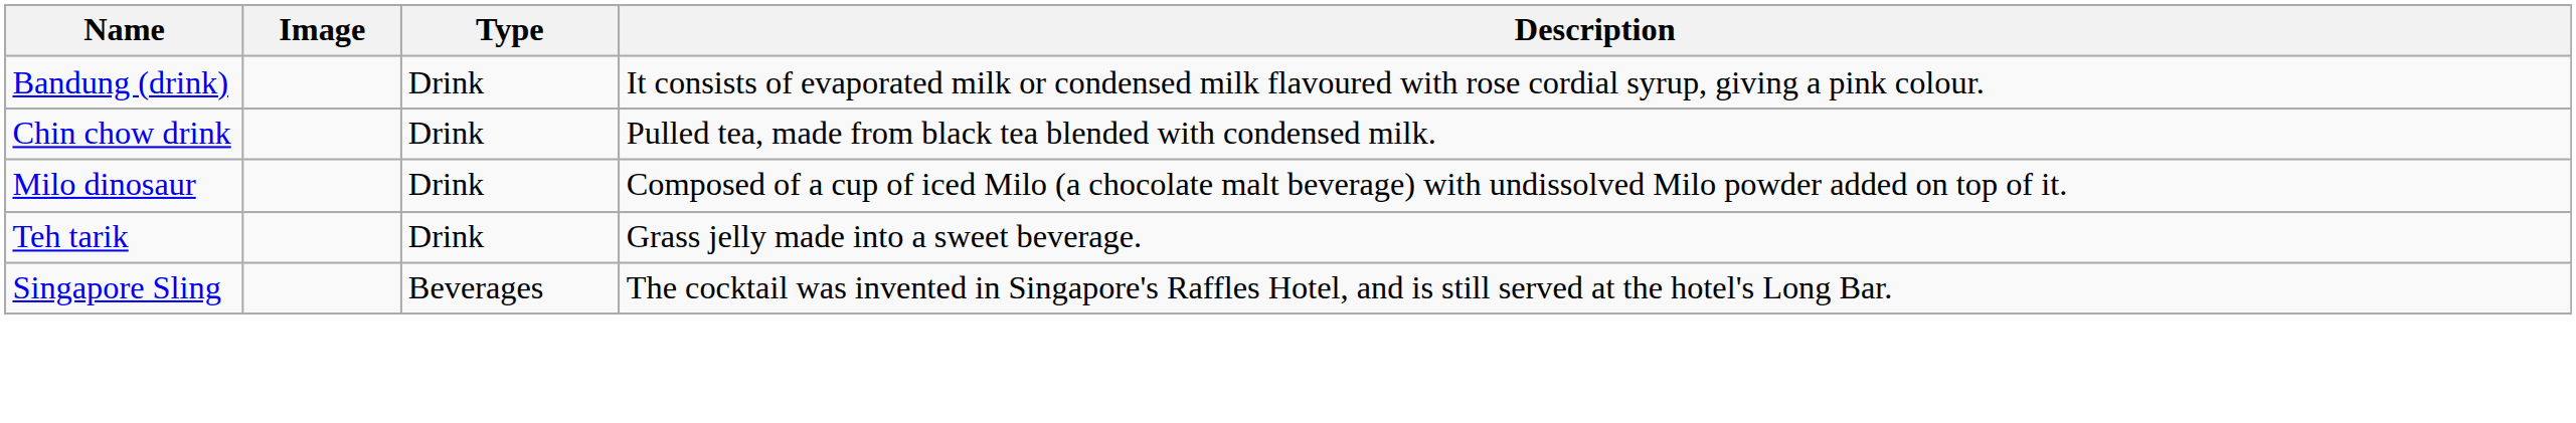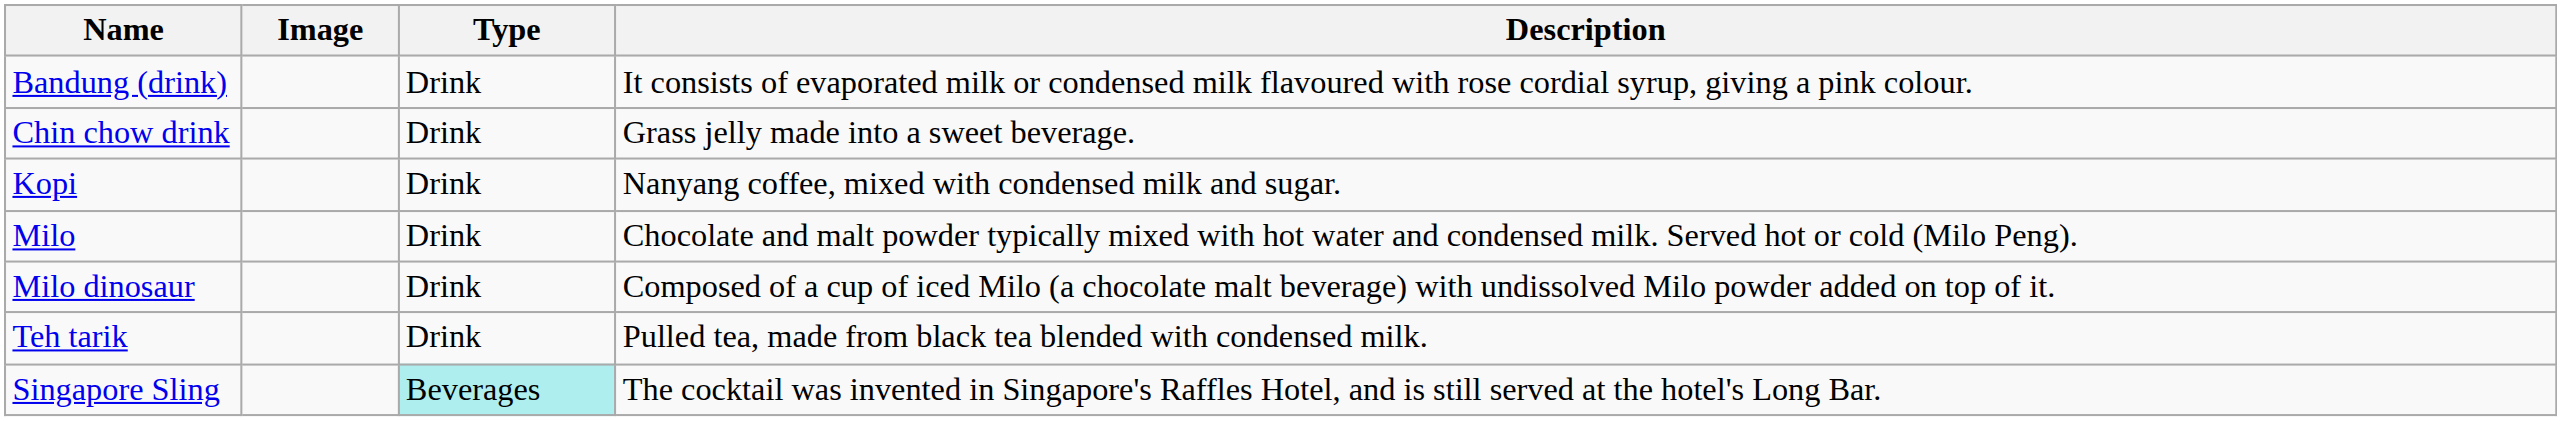 <table class="wikitable sortable" width="100%">
 <tr>
 <th style="width:110px;">Name</th>
 <th style="width:70px;">Image</th>
 <th style="width:100px;">Type</th>
 <th>Description</th>
 </tr>
 <tr>
 <td><a href='#'>Bandung (drink)</a></td>
 <td></td>
 <td>Drink</td>
 <td>It consists of evaporated milk or condensed milk flavoured with rose cordial syrup, giving a pink colour.</td>
 </tr>
 <tr>
 <td><a href='#'>Chin chow drink</a></td>
 <td></td>
 <td>Drink</td>
-<td>Pulled tea, made from black tea blended with condensed milk.</td>
+<td>Grass jelly made into a sweet beverage.</td>
+</tr>
+<tr>
+<td><a href='#'>Kopi</a></td>
+<td></td>
+<td>Drink</td>
+<td>Nanyang coffee, mixed with condensed milk and sugar.</td>
+</tr>
+<tr>
+<td><a href='#'>Milo</a></td>
+<td></td>
+<td>Drink</td>
+<td>Chocolate and malt powder typically mixed with hot water and condensed milk. Served hot or cold (Milo Peng).</td>
 </tr>
 <tr>
 <td><a href='#'>Milo dinosaur</a></td>
 <td></td>
 <td>Drink</td>
 <td>Composed of a cup of iced Milo (a chocolate malt beverage) with undissolved Milo powder added on top of it.</td>
 </tr>
 <tr>
 <td><a href='#'>Teh tarik</a></td>
 <td></td>
 <td>Drink</td>
-<td>Grass jelly made into a sweet beverage.</td>
+<td>Pulled tea, made from black tea blended with condensed milk.</td>
 </tr>
 <tr>
 <td><a href='#'>Singapore Sling</a></td>
 <td></td>
-<td>Beverages</td>
+<td style="background: paleturquoise;">Beverages</td>
 <td>The cocktail was invented in Singapore's Raffles Hotel, and is still served at the hotel's Long Bar.</td>
 </tr>
 </table>
